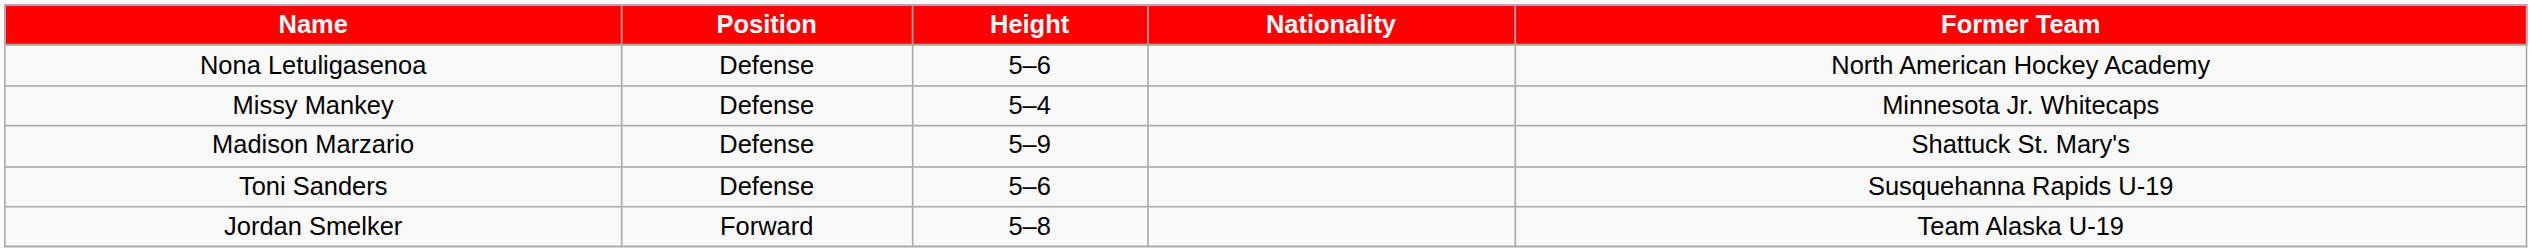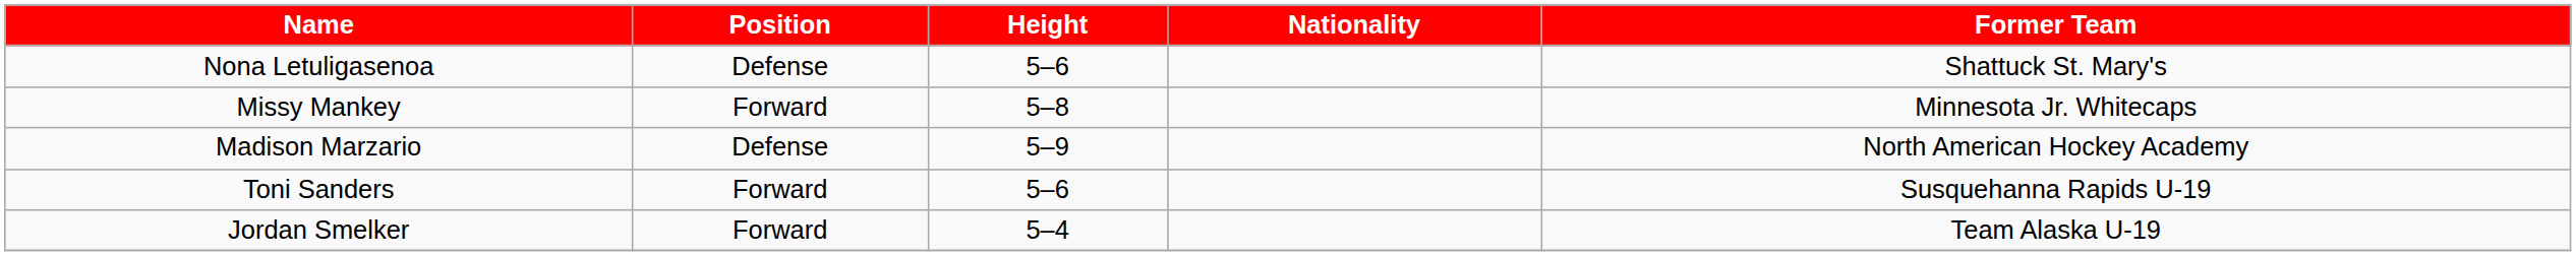 <table class="wikitable" width="80%">
 <tr align="center"  style="background:red;color:white;">
 <td><strong>Name</strong></td>
 <td><strong>Position</strong></td>
 <td><strong>Height</strong></td>
 <td><strong>Nationality</strong></td>
 <td><strong>Former Team</strong></td>
 </tr>
 <tr align="center" bgcolor="">
 <td>Nona Letuligasenoa</td>
 <td>Defense</td>
 <td>5–6</td>
 <td></td>
-<td>North American Hockey Academy</td>
+<td>Shattuck St. Mary's</td>
 </tr>
 <tr align="center" bgcolor="">
 <td>Missy Mankey</td>
-<td>Defense</td>
-<td>5–4</td>
+<td>Forward</td>
+<td>5–8</td>
 <td></td>
 <td>Minnesota Jr. Whitecaps</td>
 </tr>
 <tr align="center" bgcolor="">
 <td>Madison Marzario</td>
 <td>Defense</td>
 <td>5–9</td>
 <td></td>
-<td>Shattuck St. Mary's</td>
+<td>North American Hockey Academy</td>
 </tr>
 <tr align="center" bgcolor="">
 <td>Toni Sanders</td>
-<td>Defense</td>
+<td>Forward</td>
 <td>5–6</td>
 <td></td>
 <td>Susquehanna Rapids U-19</td>
 </tr>
 <tr align="center" bgcolor="">
 <td>Jordan Smelker</td>
 <td>Forward</td>
-<td>5–8</td>
+<td>5–4</td>
 <td></td>
 <td>Team Alaska U-19</td>
 </tr>
 <tr align="center" bgcolor="">
 </tr>
 </table>
